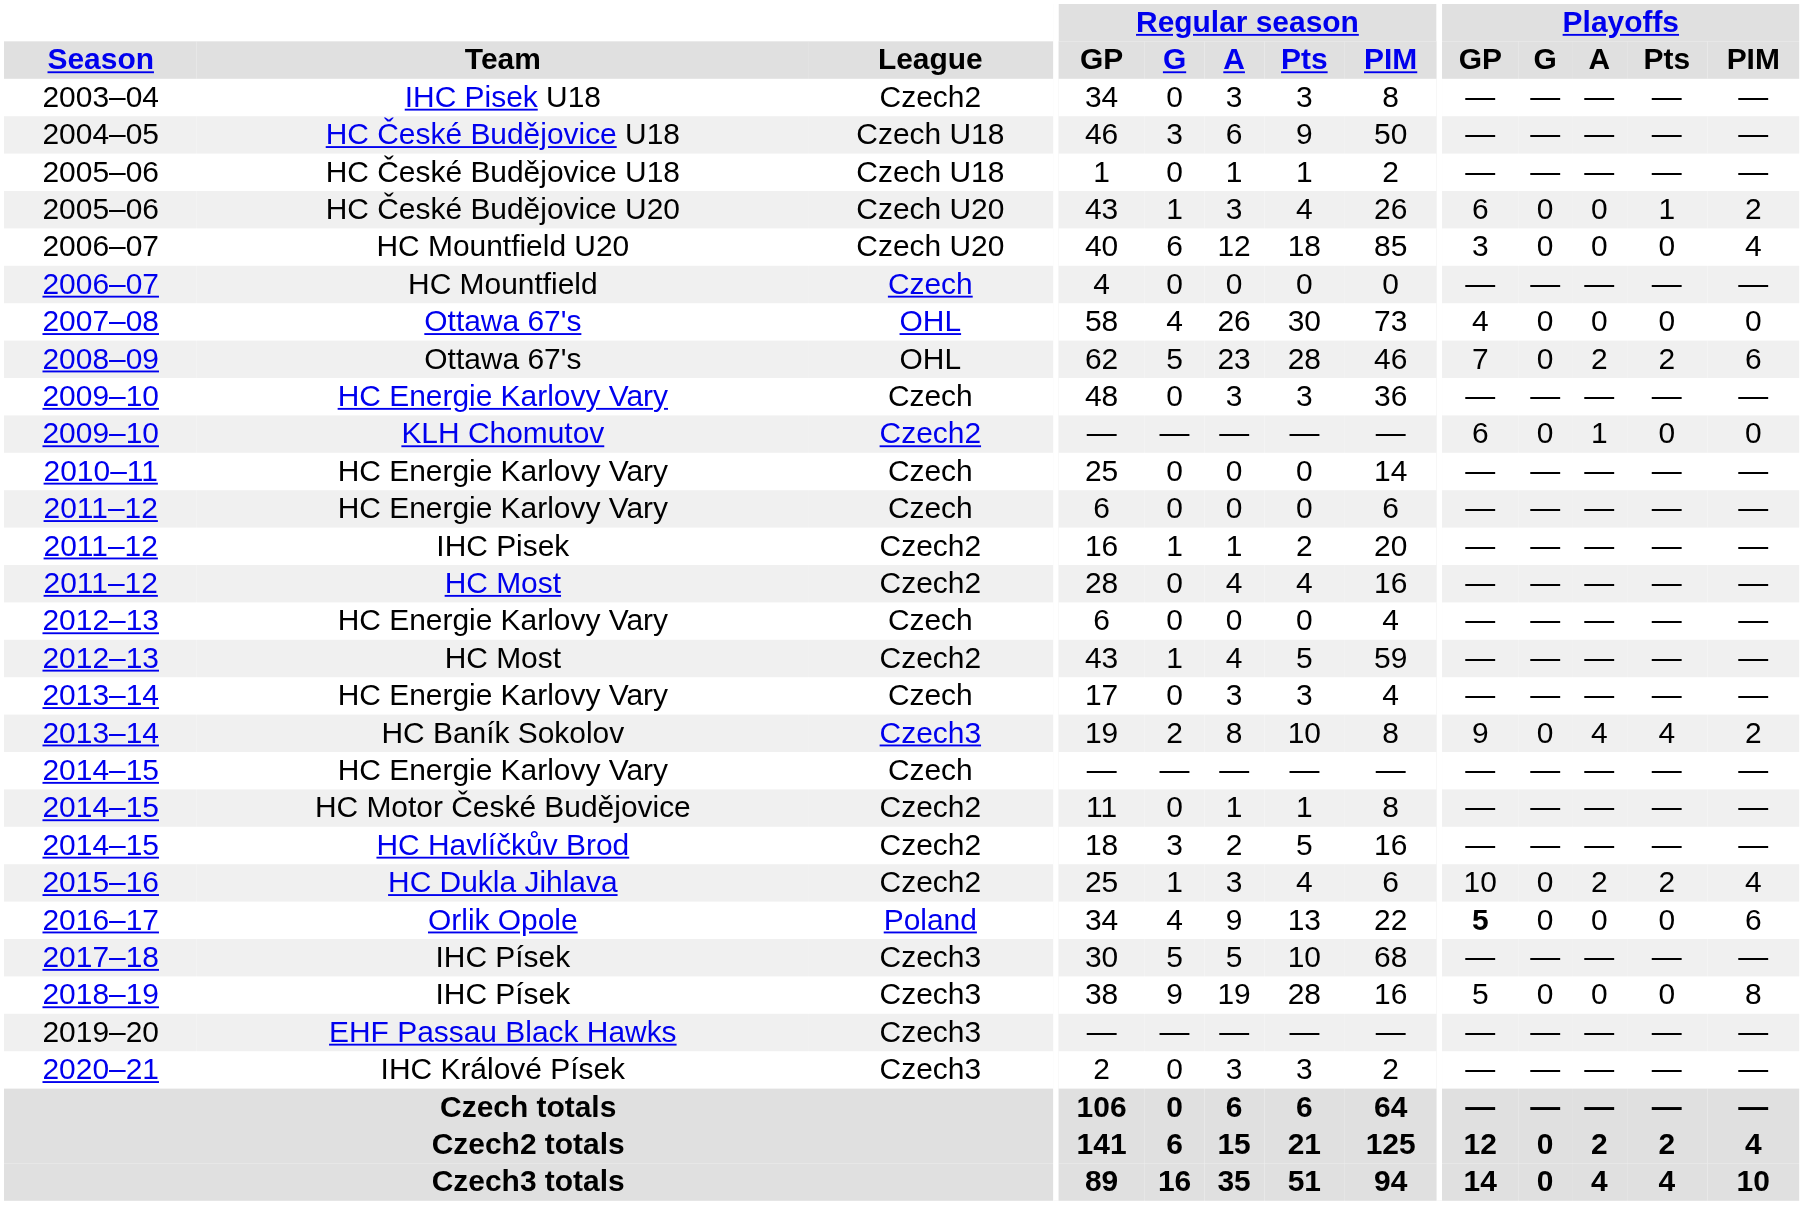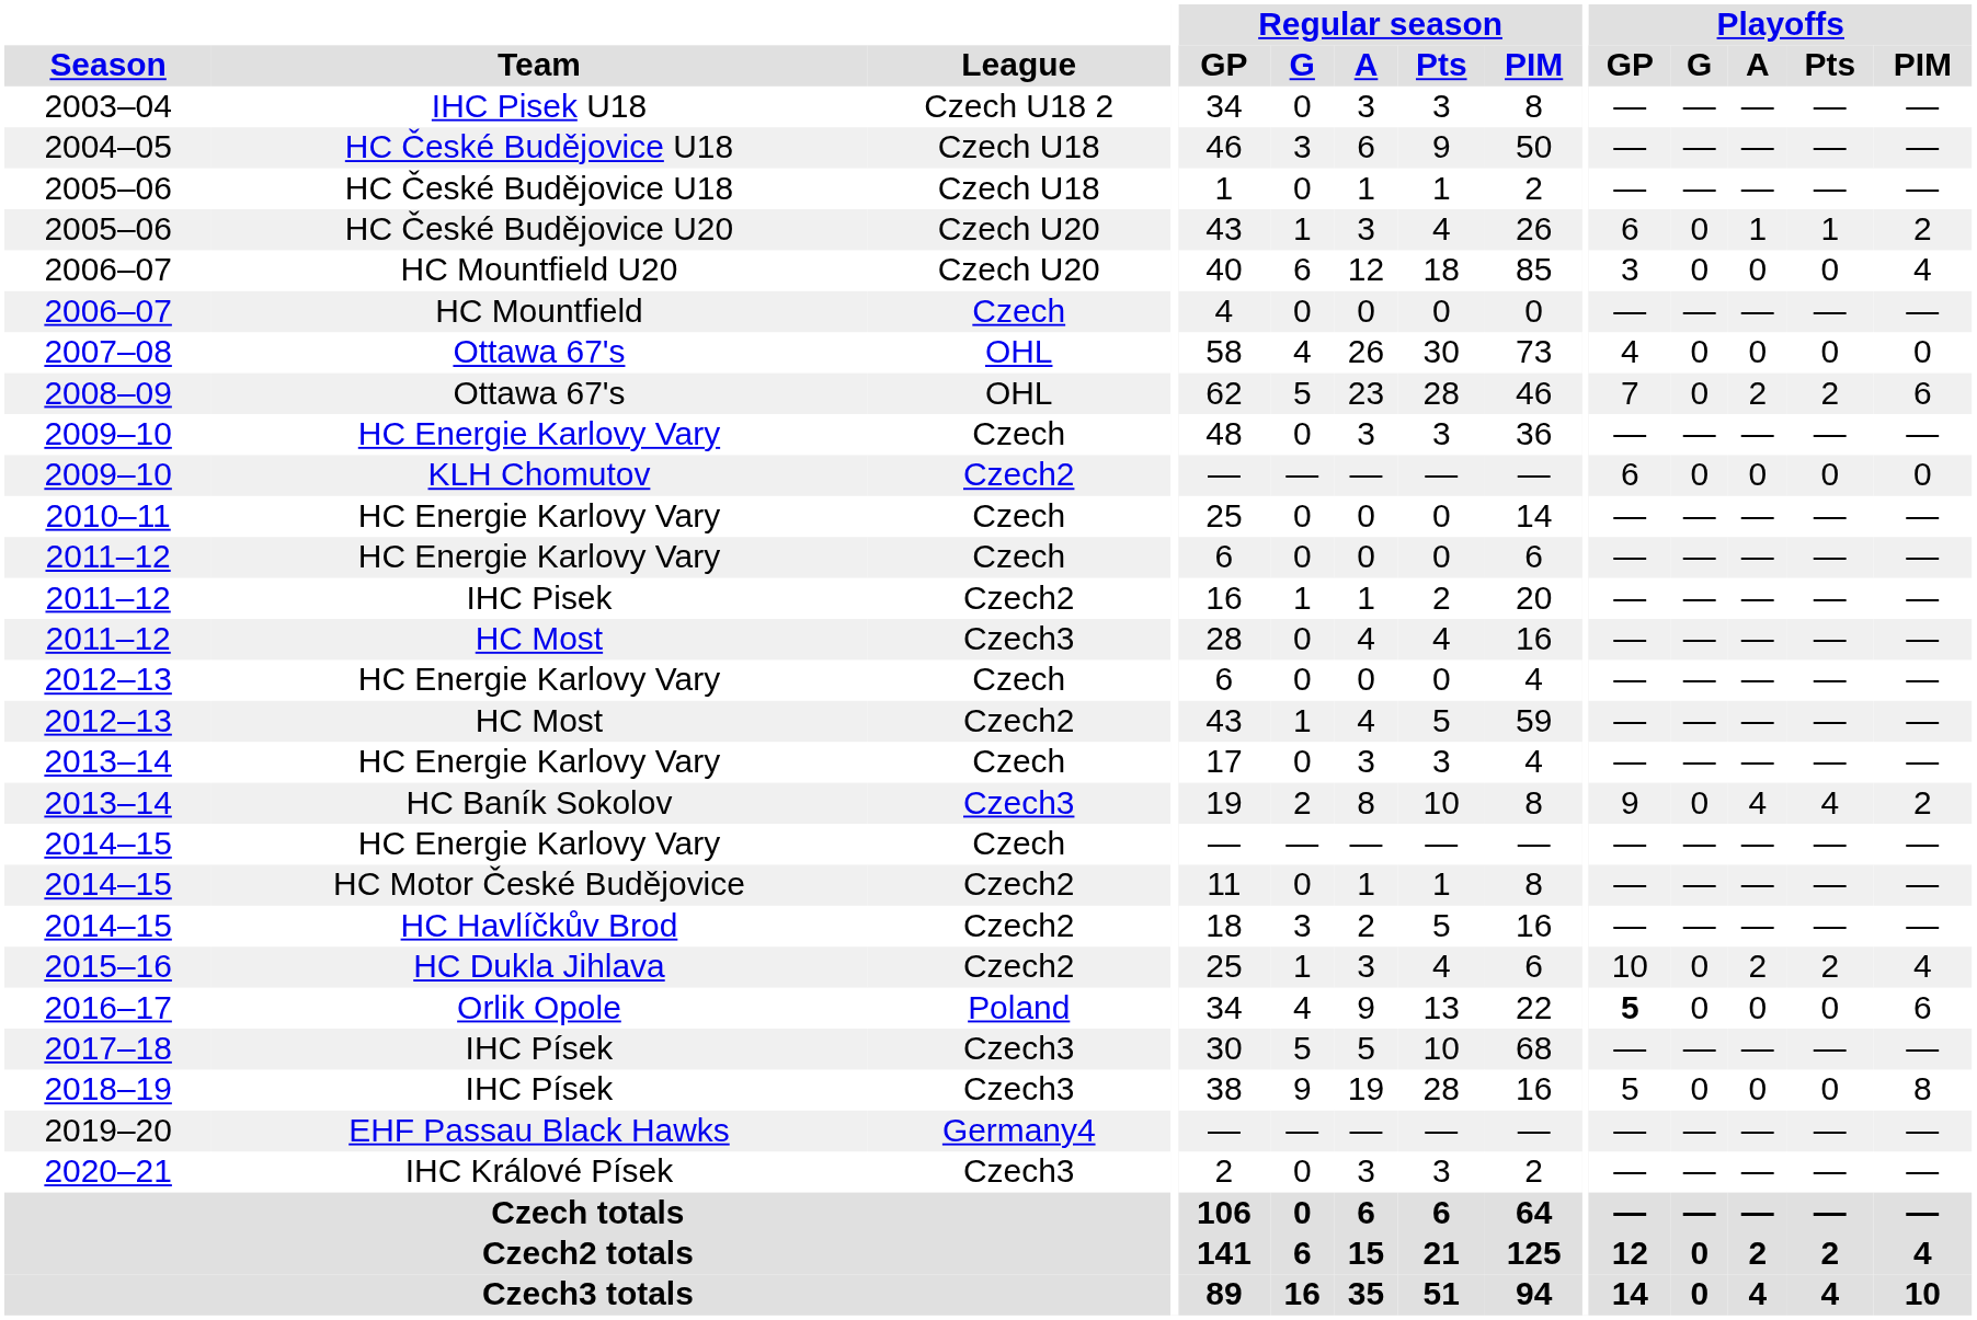 <table border="0" cellpadding="1" cellspacing="0" style="text-align:center; width:60em">
 <tr bgcolor="#e0e0e0">
 <th colspan="3" bgcolor="#ffffff"></th>
 <th rowspan="99" bgcolor="#ffffff"></th>
 <th colspan="5"><a href='#'>Regular season</a></th>
 <th rowspan="99" bgcolor="#ffffff"></th>
 <th colspan="5"><a href='#'>Playoffs</a></th>
 </tr>
 <tr bgcolor="#e0e0e0">
 <th><a href='#'>Season</a></th>
 <th>Team</th>
 <th>League</th>
 <th>GP</th>
 <th><a href='#'>G</a></th>
 <th><a href='#'>A</a></th>
 <th><a href='#'>Pts</a></th>
 <th><a href='#'>PIM</a></th>
 <th>GP</th>
 <th>G</th>
 <th>A</th>
 <th>Pts</th>
 <th>PIM</th>
 </tr>
 <tr>
 <td>2003–04</td>
 <td><a href='#'>IHC Pisek</a> U18</td>
-<td>Czech2</td>
+<td>Czech U18 2</td>
 <td>34</td>
 <td>0</td>
 <td>3</td>
 <td>3</td>
 <td>8</td>
 <td>—</td>
 <td>—</td>
 <td>—</td>
 <td>—</td>
 <td>—</td>
 </tr>
 <tr bgcolor="#f0f0f0">
 <td>2004–05</td>
 <td><a href='#'>HC České Budějovice</a> U18</td>
 <td>Czech U18</td>
 <td>46</td>
 <td>3</td>
 <td>6</td>
 <td>9</td>
 <td>50</td>
 <td>—</td>
 <td>—</td>
 <td>—</td>
 <td>—</td>
 <td>—</td>
 </tr>
 <tr>
 <td>2005–06</td>
 <td>HC České Budějovice U18</td>
 <td>Czech U18</td>
 <td>1</td>
 <td>0</td>
 <td>1</td>
 <td>1</td>
 <td>2</td>
 <td>—</td>
 <td>—</td>
 <td>—</td>
 <td>—</td>
 <td>—</td>
 </tr>
 <tr bgcolor="#f0f0f0">
 <td>2005–06</td>
 <td>HC České Budějovice U20</td>
 <td>Czech U20</td>
 <td>43</td>
 <td>1</td>
 <td>3</td>
 <td>4</td>
 <td>26</td>
 <td>6</td>
 <td>0</td>
-<td>0</td>
+<td>1</td>
 <td>1</td>
 <td>2</td>
 </tr>
 <tr>
 <td>2006–07</td>
 <td>HC Mountfield U20</td>
 <td>Czech U20</td>
 <td>40</td>
 <td>6</td>
 <td>12</td>
 <td>18</td>
 <td>85</td>
 <td>3</td>
 <td>0</td>
 <td>0</td>
 <td>0</td>
 <td>4</td>
 </tr>
 <tr bgcolor="#f0f0f0">
 <td><a href='#'>2006–07</a></td>
 <td>HC Mountfield</td>
 <td><a href='#'>Czech</a></td>
 <td>4</td>
 <td>0</td>
 <td>0</td>
 <td>0</td>
 <td>0</td>
 <td>—</td>
 <td>—</td>
 <td>—</td>
 <td>—</td>
 <td>—</td>
 </tr>
 <tr>
 <td><a href='#'>2007–08</a></td>
 <td><a href='#'>Ottawa 67's</a></td>
 <td><a href='#'>OHL</a></td>
 <td>58</td>
 <td>4</td>
 <td>26</td>
 <td>30</td>
 <td>73</td>
 <td>4</td>
 <td>0</td>
 <td>0</td>
 <td>0</td>
 <td>0</td>
 </tr>
 <tr bgcolor="#f0f0f0">
 <td><a href='#'>2008–09</a></td>
 <td>Ottawa 67's</td>
 <td>OHL</td>
 <td>62</td>
 <td>5</td>
 <td>23</td>
 <td>28</td>
 <td>46</td>
 <td>7</td>
 <td>0</td>
 <td>2</td>
 <td>2</td>
 <td>6</td>
 </tr>
 <tr>
 <td><a href='#'>2009–10</a></td>
 <td><a href='#'>HC Energie Karlovy Vary</a></td>
 <td>Czech</td>
 <td>48</td>
 <td>0</td>
 <td>3</td>
 <td>3</td>
 <td>36</td>
 <td>—</td>
 <td>—</td>
 <td>—</td>
 <td>—</td>
 <td>—</td>
 </tr>
 <tr bgcolor="#f0f0f0">
 <td><a href='#'>2009–10</a></td>
 <td><a href='#'>KLH Chomutov</a></td>
 <td><a href='#'>Czech2</a></td>
 <td>—</td>
 <td>—</td>
 <td>—</td>
 <td>—</td>
 <td>—</td>
 <td>6</td>
 <td>0</td>
-<td>1</td>
+<td>0</td>
 <td>0</td>
 <td>0</td>
 </tr>
 <tr>
 <td><a href='#'>2010–11</a></td>
 <td>HC Energie Karlovy Vary</td>
 <td>Czech</td>
 <td>25</td>
 <td>0</td>
 <td>0</td>
 <td>0</td>
 <td>14</td>
 <td>—</td>
 <td>—</td>
 <td>—</td>
 <td>—</td>
 <td>—</td>
 </tr>
 <tr bgcolor="#f0f0f0">
 <td><a href='#'>2011–12</a></td>
 <td>HC Energie Karlovy Vary</td>
 <td>Czech</td>
 <td>6</td>
 <td>0</td>
 <td>0</td>
 <td>0</td>
 <td>6</td>
 <td>—</td>
 <td>—</td>
 <td>—</td>
 <td>—</td>
 <td>—</td>
 </tr>
 <tr>
 <td><a href='#'>2011–12</a></td>
 <td>IHC Pisek</td>
 <td>Czech2</td>
 <td>16</td>
 <td>1</td>
 <td>1</td>
 <td>2</td>
 <td>20</td>
 <td>—</td>
 <td>—</td>
 <td>—</td>
 <td>—</td>
 <td>—</td>
 </tr>
 <tr bgcolor="#f0f0f0">
 <td><a href='#'>2011–12</a></td>
 <td><a href='#'>HC Most</a></td>
-<td>Czech2</td>
+<td>Czech3</td>
 <td>28</td>
 <td>0</td>
 <td>4</td>
 <td>4</td>
 <td>16</td>
 <td>—</td>
 <td>—</td>
 <td>—</td>
 <td>—</td>
 <td>—</td>
 </tr>
 <tr>
 <td><a href='#'>2012–13</a></td>
 <td>HC Energie Karlovy Vary</td>
 <td>Czech</td>
 <td>6</td>
 <td>0</td>
 <td>0</td>
 <td>0</td>
 <td>4</td>
 <td>—</td>
 <td>—</td>
 <td>—</td>
 <td>—</td>
 <td>—</td>
 </tr>
 <tr bgcolor="#f0f0f0">
 <td><a href='#'>2012–13</a></td>
 <td>HC Most</td>
 <td>Czech2</td>
 <td>43</td>
 <td>1</td>
 <td>4</td>
 <td>5</td>
 <td>59</td>
 <td>—</td>
 <td>—</td>
 <td>—</td>
 <td>—</td>
 <td>—</td>
 </tr>
 <tr>
 <td><a href='#'>2013–14</a></td>
 <td>HC Energie Karlovy Vary</td>
 <td>Czech</td>
 <td>17</td>
 <td>0</td>
 <td>3</td>
 <td>3</td>
 <td>4</td>
 <td>—</td>
 <td>—</td>
 <td>—</td>
 <td>—</td>
 <td>—</td>
 </tr>
 <tr bgcolor="#f0f0f0">
 <td><a href='#'>2013–14</a></td>
 <td>HC Baník Sokolov</td>
 <td><a href='#'>Czech3</a></td>
 <td>19</td>
 <td>2</td>
 <td>8</td>
 <td>10</td>
 <td>8</td>
 <td>9</td>
 <td>0</td>
 <td>4</td>
 <td>4</td>
 <td>2</td>
 </tr>
 <tr>
 <td><a href='#'>2014–15</a></td>
 <td>HC Energie Karlovy Vary</td>
 <td>Czech</td>
 <td>—</td>
 <td>—</td>
 <td>—</td>
 <td>—</td>
 <td>—</td>
 <td>—</td>
 <td>—</td>
 <td>—</td>
 <td>—</td>
 <td>—</td>
 </tr>
 <tr bgcolor="#f0f0f0">
 <td><a href='#'>2014–15</a></td>
 <td>HC Motor České Budějovice</td>
 <td>Czech2</td>
 <td>11</td>
 <td>0</td>
 <td>1</td>
 <td>1</td>
 <td>8</td>
 <td>—</td>
 <td>—</td>
 <td>—</td>
 <td>—</td>
 <td>—</td>
 </tr>
 <tr>
 <td><a href='#'>2014–15</a></td>
 <td><a href='#'>HC Havlíčkův Brod</a></td>
 <td>Czech2</td>
 <td>18</td>
 <td>3</td>
 <td>2</td>
 <td>5</td>
 <td>16</td>
 <td>—</td>
 <td>—</td>
 <td>—</td>
 <td>—</td>
 <td>—</td>
 </tr>
 <tr bgcolor="#f0f0f0">
 <td><a href='#'>2015–16</a></td>
 <td><a href='#'>HC Dukla Jihlava</a></td>
 <td>Czech2</td>
 <td>25</td>
 <td>1</td>
 <td>3</td>
 <td>4</td>
 <td>6</td>
 <td>10</td>
 <td>0</td>
 <td>2</td>
 <td>2</td>
 <td>4</td>
 </tr>
 <tr>
 <td><a href='#'>2016–17</a></td>
 <td><a href='#'>Orlik Opole</a></td>
 <td><a href='#'>Poland</a></td>
 <td>34</td>
 <td>4</td>
 <td>9</td>
 <td>13</td>
 <td>22</td>
 <td><strong>5</strong></td>
 <td>0</td>
 <td>0</td>
 <td>0</td>
 <td>6</td>
 </tr>
 <tr bgcolor="#f0f0f0">
 <td><a href='#'>2017–18</a></td>
 <td>IHC Písek</td>
 <td>Czech3</td>
 <td>30</td>
 <td>5</td>
 <td>5</td>
 <td>10</td>
 <td>68</td>
 <td>—</td>
 <td>—</td>
 <td>—</td>
 <td>—</td>
 <td>—</td>
 </tr>
 <tr>
 <td><a href='#'>2018–19</a></td>
 <td>IHC Písek</td>
 <td>Czech3</td>
 <td>38</td>
 <td>9</td>
 <td>19</td>
 <td>28</td>
 <td>16</td>
 <td>5</td>
 <td>0</td>
 <td>0</td>
 <td>0</td>
 <td>8</td>
 </tr>
 <tr bgcolor="#f0f0f0">
 <td>2019–20</td>
 <td><a href='#'>EHF Passau Black Hawks</a></td>
-<td>Czech3</td>
+<td><a href='#'>Germany4</a></td>
 <td>—</td>
 <td>—</td>
 <td>—</td>
 <td>—</td>
 <td>—</td>
 <td>—</td>
 <td>—</td>
 <td>—</td>
 <td>—</td>
 <td>—</td>
 </tr>
 <tr>
 <td><a href='#'>2020–21</a></td>
 <td>IHC Králové Písek</td>
 <td>Czech3</td>
 <td>2</td>
 <td>0</td>
 <td>3</td>
 <td>3</td>
 <td>2</td>
 <td>—</td>
 <td>—</td>
 <td>—</td>
 <td>—</td>
 <td>—</td>
 </tr>
 <tr>
 </tr>
 <tr ALIGN="center" bgcolor="#e0e0e0">
 <th colspan="3">Czech totals</th>
 <th ALIGN="center">106</th>
 <th ALIGN="center">0</th>
 <th ALIGN="center">6</th>
 <th ALIGN="center">6</th>
 <th ALIGN="center">64</th>
 <th ALIGN="center">—</th>
 <th ALIGN="center">—</th>
 <th ALIGN="center">—</th>
 <th ALIGN="center">—</th>
 <th ALIGN="center">—</th>
 </tr>
 <tr>
 </tr>
 <tr ALIGN="center" bgcolor="#e0e0e0">
 <th colspan="3">Czech2 totals</th>
 <th ALIGN="center">141</th>
 <th ALIGN="center">6</th>
 <th ALIGN="center">15</th>
 <th ALIGN="center">21</th>
 <th ALIGN="center">125</th>
 <th ALIGN="center">12</th>
 <th ALIGN="center">0</th>
 <th ALIGN="center">2</th>
 <th ALIGN="center">2</th>
 <th ALIGN="center">4</th>
 </tr>
 <tr>
 </tr>
 <tr ALIGN="center" bgcolor="#e0e0e0">
 <th colspan="3">Czech3 totals</th>
 <th ALIGN="center">89</th>
 <th ALIGN="center">16</th>
 <th ALIGN="center">35</th>
 <th ALIGN="center">51</th>
 <th ALIGN="center">94</th>
 <th ALIGN="center">14</th>
 <th ALIGN="center">0</th>
 <th ALIGN="center">4</th>
 <th ALIGN="center">4</th>
 <th ALIGN="center">10</th>
 </tr>
 </table>
